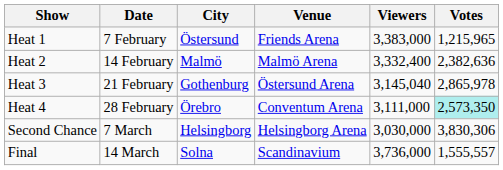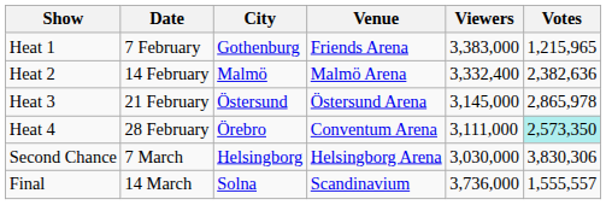 <table class="wikitable">
 <tr>
 <th>Show</th>
 <th>Date</th>
 <th>City</th>
 <th>Venue</th>
 <th>Viewers</th>
 <th>Votes</th>
 </tr>
 <tr>
 <td>Heat 1</td>
 <td>7 February</td>
-<td><a href='#'>Östersund</a></td>
+<td><a href='#'>Gothenburg</a></td>
 <td><a href='#'>Friends Arena</a></td>
 <td>3,383,000</td>
 <td>1,215,965</td>
 </tr>
 <tr>
 <td>Heat 2</td>
 <td>14 February</td>
 <td><a href='#'>Malmö</a></td>
 <td><a href='#'>Malmö Arena</a></td>
 <td>3,332,400</td>
 <td>2,382,636</td>
 </tr>
 <tr>
 <td>Heat 3</td>
 <td>21 February</td>
-<td><a href='#'>Gothenburg</a></td>
+<td><a href='#'>Östersund</a></td>
 <td><a href='#'>Östersund Arena</a></td>
-<td>3,145,040</td>
+<td>3,145,000</td>
 <td>2,865,978</td>
 </tr>
 <tr>
 <td>Heat 4</td>
 <td>28 February</td>
 <td><a href='#'>Örebro</a></td>
 <td><a href='#'>Conventum Arena</a></td>
 <td>3,111,000</td>
 <td style="background: paleturquoise;">2,573,350</td>
 </tr>
 <tr>
 <td>Second Chance</td>
 <td>7 March</td>
 <td><a href='#'>Helsingborg</a></td>
 <td><a href='#'>Helsingborg Arena</a></td>
 <td>3,030,000</td>
 <td>3,830,306</td>
 </tr>
 <tr>
 <td>Final</td>
 <td>14 March</td>
 <td><a href='#'>Solna</a></td>
 <td><a href='#'>Scandinavium</a></td>
 <td>3,736,000</td>
 <td>1,555,557</td>
 </tr>
 </table>
